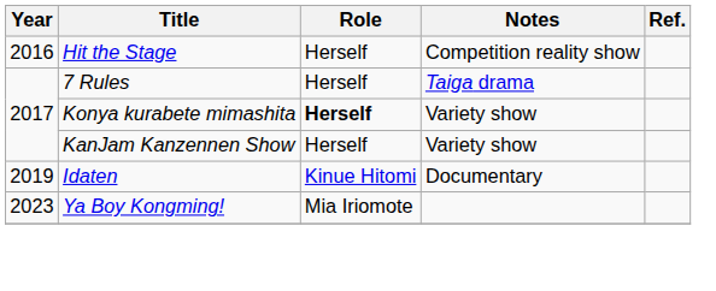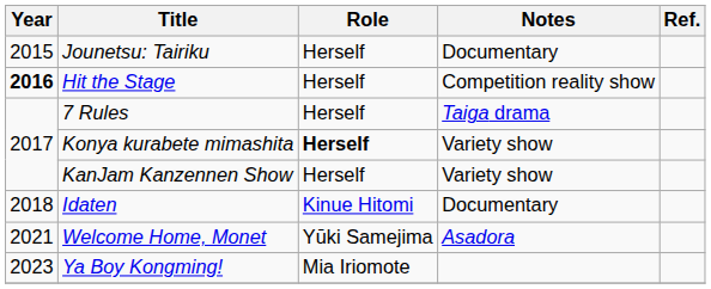 <table class="wikitable sortable">
 <tr>
 <th>Year</th>
 <th>Title</th>
 <th>Role</th>
 <th class="unsortable">Notes</th>
 <th class="unsortable">Ref.</th>
 </tr>
 <tr>
-<td>2016</td>
+<td>2015</td>
+<td><em>Jounetsu: Tairiku</em></td>
+<td>Herself</td>
+<td>Documentary</td>
+<td></td>
+</tr>
+<tr>
+<td><strong>2016</strong></td>
 <td><em><a href='#'>Hit the Stage</a></em></td>
 <td>Herself</td>
 <td>Competition reality show</td>
 <td></td>
 </tr>
 <tr>
 <td rowspan="3">2017</td>
 <td><em>7 Rules</em></td>
 <td>Herself</td>
 <td><a href='#'><em>Taiga</em> drama</a></td>
 <td></td>
 </tr>
 <tr>
 <td><em>Konya kurabete mimashita</em></td>
 <td><strong>Herself</strong></td>
 <td>Variety show</td>
 <td></td>
 </tr>
 <tr>
 <td><em>KanJam Kanzennen Show</em></td>
 <td>Herself</td>
 <td>Variety show</td>
 <td></td>
 </tr>
 <tr>
-<td>2019</td>
+<td>2018</td>
 <td><em><a href='#'>Idaten</a></em></td>
 <td><a href='#'>Kinue Hitomi</a></td>
 <td>Documentary</td>
+<td></td>
+</tr>
+<tr>
+<td>2021</td>
+<td><em><a href='#'>Welcome Home, Monet</a></em></td>
+<td>Yūki Samejima</td>
+<td><em><a href='#'>Asadora</a></em></td>
 <td></td>
 </tr>
 <tr>
 <td>2023</td>
 <td><em><a href='#'>Ya Boy Kongming!</a></em></td>
 <td>Mia Iriomote</td>
 <td></td>
 <td></td>
 </tr>
 <tr>
 </tr>
 </table>
